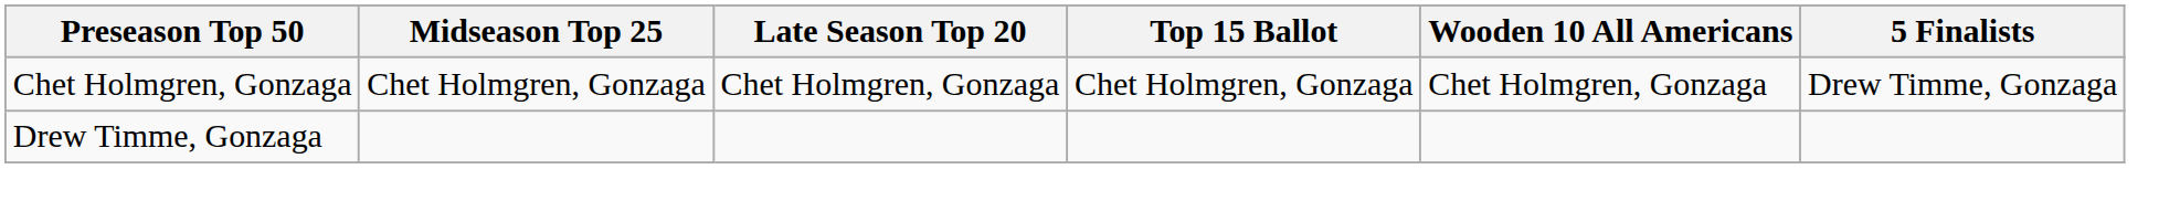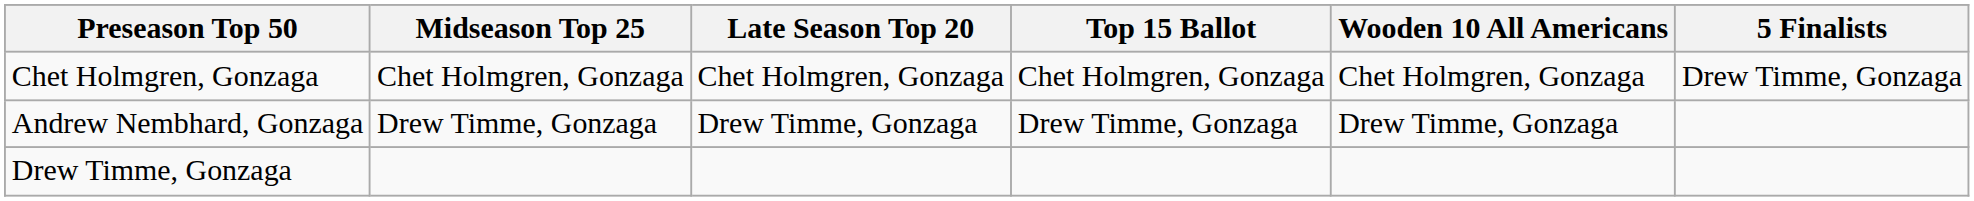 <table class="wikitable">
 <tr>
 <th>Preseason Top 50</th>
 <th>Midseason Top 25</th>
 <th>Late Season Top 20</th>
 <th>Top 15 Ballot</th>
 <th>Wooden 10 All Americans</th>
 <th>5 Finalists</th>
 </tr>
 <tr>
 <td>Chet Holmgren, Gonzaga</td>
 <td>Chet Holmgren, Gonzaga</td>
 <td>Chet Holmgren, Gonzaga</td>
 <td>Chet Holmgren, Gonzaga</td>
 <td>Chet Holmgren, Gonzaga</td>
 <td>Drew Timme, Gonzaga</td>
 </tr>
 <tr>
+<td>Andrew Nembhard, Gonzaga</td>
+<td>Drew Timme, Gonzaga</td>
+<td>Drew Timme, Gonzaga</td>
+<td>Drew Timme, Gonzaga</td>
+<td>Drew Timme, Gonzaga</td>
+<td></td>
+</tr>
+<tr>
 <td>Drew Timme, Gonzaga</td>
 <td></td>
 <td></td>
 <td></td>
 <td></td>
 <td></td>
 </tr>
 </table>
